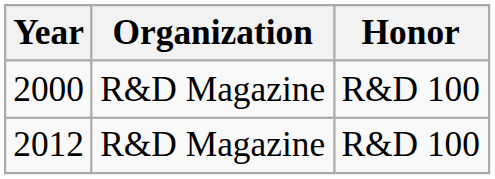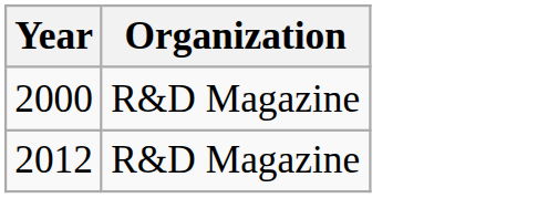 <table class="wikitable">
 <tr>
 <th>Year</th>
 <th>Organization</th>
-<th>Honor</th>
 </tr>
 <tr>
 <td>2000</td>
 <td>R&D Magazine</td>
-<td>R&D 100</td>
 </tr>
 <tr>
 <td>2012</td>
 <td>R&D Magazine</td>
-<td>R&D 100</td>
 </tr>
 </table>
